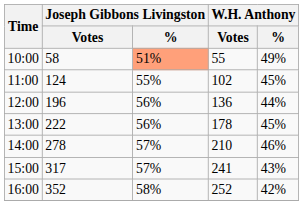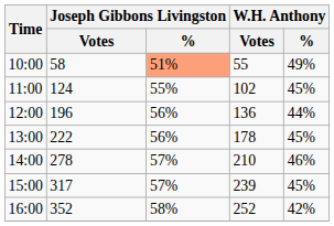 <table class="wikitable">
 <tr>
 <th rowspan="2">Time</th>
 <th colspan="2">Joseph Gibbons Livingston</th>
 <th colspan="2">W.H. Anthony</th>
 </tr>
 <tr>
 <th>Votes</th>
 <th>%</th>
 <th>Votes</th>
 <th>%</th>
 </tr>
 <tr>
 <td>10:00</td>
 <td>58</td>
 <td style="background: lightsalmon;">51%</td>
 <td>55</td>
 <td>49%</td>
 </tr>
 <tr>
 <td>11:00</td>
 <td>124</td>
 <td>55%</td>
 <td>102</td>
 <td>45%</td>
 </tr>
 <tr>
 <td>12:00</td>
 <td>196</td>
 <td>56%</td>
 <td>136</td>
 <td>44%</td>
 </tr>
 <tr>
 <td>13:00</td>
 <td>222</td>
 <td>56%</td>
 <td>178</td>
 <td>45%</td>
 </tr>
 <tr>
 <td>14:00</td>
 <td>278</td>
 <td>57%</td>
 <td>210</td>
 <td>46%</td>
 </tr>
 <tr>
 <td>15:00</td>
 <td>317</td>
 <td>57%</td>
-<td>241</td>
-<td>43%</td>
+<td>239</td>
+<td>45%</td>
 </tr>
 <tr>
 <td>16:00</td>
 <td>352</td>
 <td>58%</td>
 <td>252</td>
 <td>42%</td>
 </tr>
 <tr>
 </tr>
 </table>
